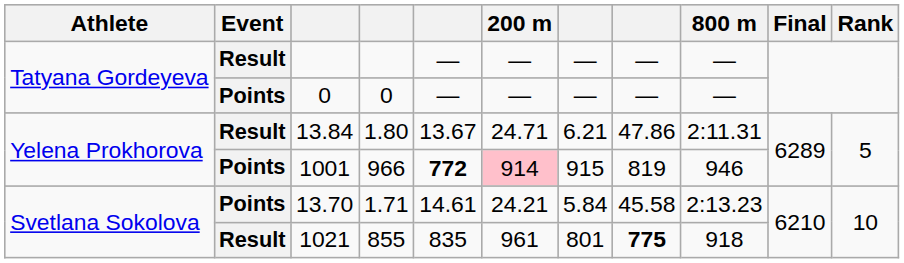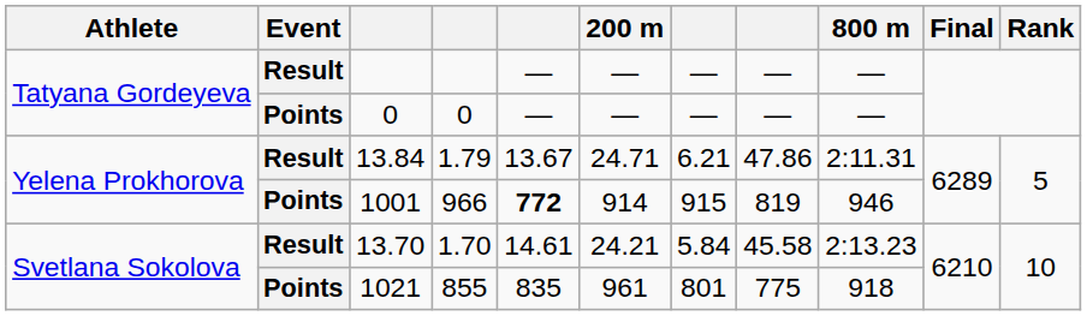 <table class="wikitable" style="font-size:90%">
 <tr>
 <th>Athlete</th>
 <th>Event</th>
 <th></th>
 <th></th>
 <th></th>
 <th>200 m</th>
 <th></th>
 <th></th>
 <th>800 m</th>
 <th>Final</th>
 <th>Rank</th>
 </tr>
 <tr align=center>
 <td align=left rowspan=2><a href='#'>Tatyana Gordeyeva</a></td>
 <th style="font-size:95%">Result</th>
 <td></td>
 <td></td>
 <td>—</td>
 <td>—</td>
 <td>—</td>
 <td>—</td>
 <td>—</td>
 <td rowspan=2 colspan=2></td>
 </tr>
 <tr align=center>
 <th style="font-size:95%">Points</th>
 <td>0</td>
 <td>0</td>
 <td>—</td>
 <td>—</td>
 <td>—</td>
 <td>—</td>
 <td>—</td>
 </tr>
 <tr align=center>
 <td align=left rowspan=2><a href='#'>Yelena Prokhorova</a></td>
 <th style="font-size:95%">Result</th>
 <td>13.84</td>
-<td>1.80</td>
+<td>1.79</td>
 <td>13.67</td>
 <td>24.71</td>
 <td>6.21</td>
 <td>47.86</td>
 <td>2:11.31</td>
 <td rowspan=2>6289</td>
 <td rowspan=2>5</td>
 </tr>
 <tr align=center>
 <th style="font-size:95%">Points</th>
 <td>1001</td>
 <td>966</td>
 <td><strong>772</strong></td>
-<td style="background: pink;">914</td>
+<td>914</td>
 <td>915</td>
 <td>819</td>
 <td>946</td>
 </tr>
 <tr align=center>
 <td align=left rowspan=2><a href='#'>Svetlana Sokolova</a></td>
-<th style="font-size:95%">Points</th>
+<th style="font-size:95%">Result</th>
 <td>13.70</td>
-<td>1.71</td>
+<td>1.70</td>
 <td>14.61</td>
 <td>24.21</td>
 <td>5.84</td>
 <td>45.58</td>
 <td>2:13.23</td>
 <td rowspan=2>6210</td>
 <td rowspan=2>10</td>
 </tr>
 <tr align=center>
-<th style="font-size:95%">Result</th>
+<th style="font-size:95%">Points</th>
 <td>1021</td>
 <td>855</td>
 <td>835</td>
 <td>961</td>
 <td>801</td>
-<td><strong>775</strong></td>
+<td>775</td>
 <td>918</td>
 </tr>
 </table>
